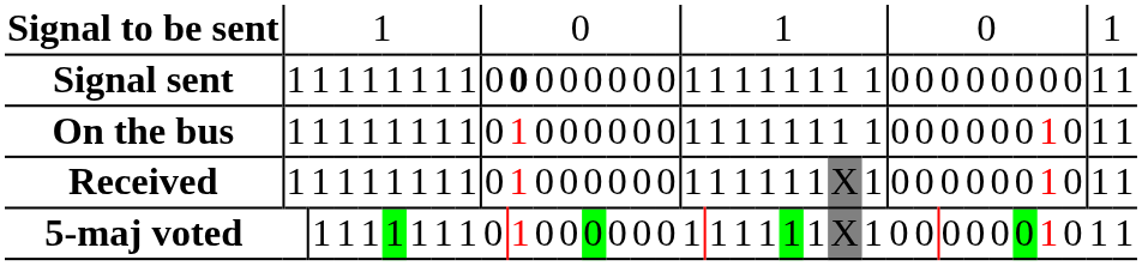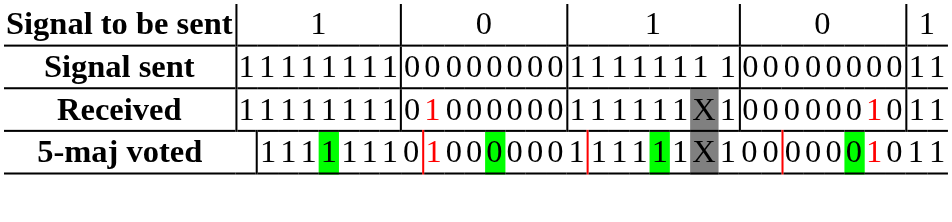 <table style="border-collapse: collapse">
 <tr style="border-bottom: solid black 1px">
 <th>Signal to be sent</th>
 <td style="text-align: center; border-left: solid black 1px" colspan="8">1</td>
 <td style="text-align: center; border-left: solid black 1px" colspan="8">0</td>
 <td style="text-align: center; border-left: solid black 1px" colspan="8">1</td>
 <td style="text-align: center; border-left: solid black 1px" colspan="8">0</td>
 <td style="text-align: center; border-left: solid black 1px" colspan="2">1</td>
 </tr>
 <tr style="border-bottom: solid black 1px">
 <th>Signal sent</th>
 <td style="border-left: solid black 1px">1</td>
 <td>1</td>
 <td>1</td>
 <td>1</td>
 <td>1</td>
 <td>1</td>
 <td>1</td>
 <td>1</td>
 <td style="border-left: solid black 1px">0</td>
-<td><strong>0</strong></td>
+<td>0</td>
 <td>0</td>
 <td>0</td>
 <td>0</td>
 <td>0</td>
 <td>0</td>
 <td>0</td>
 <td style="border-left: solid black 1px">1</td>
 <td>1</td>
 <td>1</td>
 <td>1</td>
 <td>1</td>
 <td>1</td>
 <td>1</td>
 <td>1</td>
 <td style="border-left: solid black 1px">0</td>
 <td>0</td>
 <td>0</td>
 <td>0</td>
 <td>0</td>
 <td>0</td>
 <td>0</td>
-<td>0</td>
-<td style="border-left: solid black 1px">1</td>
-<td>1</td>
-</tr>
-<tr style="border-bottom: solid black 1px">
-<th>On the bus</th>
-<td style="border-left: solid black 1px">1</td>
-<td>1</td>
-<td>1</td>
-<td>1</td>
-<td>1</td>
-<td>1</td>
-<td>1</td>
-<td>1</td>
-<td style="border-left: solid black 1px">0</td>
-<td style="color: red">1</td>
-<td>0</td>
-<td>0</td>
-<td>0</td>
-<td>0</td>
-<td>0</td>
-<td>0</td>
-<td style="border-left: solid black 1px">1</td>
-<td>1</td>
-<td>1</td>
-<td>1</td>
-<td>1</td>
-<td>1</td>
-<td>1</td>
-<td>1</td>
-<td style="border-left: solid black 1px">0</td>
-<td>0</td>
-<td>0</td>
-<td>0</td>
-<td>0</td>
-<td>0</td>
-<td style="color: red">1</td>
 <td>0</td>
 <td style="border-left: solid black 1px">1</td>
 <td>1</td>
 </tr>
 <tr style="border-bottom: solid black 1px">
 <th>Received</th>
 <td style="border-left: solid black 1px">1</td>
 <td>1</td>
 <td>1</td>
 <td>1</td>
 <td>1</td>
 <td>1</td>
 <td>1</td>
 <td>1</td>
 <td style="border-left: solid black 1px">0</td>
 <td style="color: red">1</td>
 <td>0</td>
 <td>0</td>
 <td>0</td>
 <td>0</td>
 <td>0</td>
 <td>0</td>
 <td style="border-left: solid black 1px">1</td>
 <td>1</td>
 <td>1</td>
 <td>1</td>
 <td>1</td>
 <td>1</td>
 <td style="background-color:gray">X</td>
 <td>1</td>
 <td style="border-left: solid black 1px">0</td>
 <td>0</td>
 <td>0</td>
 <td>0</td>
 <td>0</td>
 <td>0</td>
 <td style="color: red">1</td>
 <td>0</td>
 <td style="border-left: solid black 1px">1</td>
 <td>1</td>
 </tr>
 <tr style="border-bottom: solid black 1px">
 <th>5-maj voted</th>
 <td></td>
 <td style="border-left: solid black 1px">1</td>
 <td>1</td>
 <td>1</td>
 <td style="background-color: lime">1</td>
 <td>1</td>
 <td>1</td>
 <td>1</td>
 <td>0</td>
 <td style="color: red; border-left: solid red 1px">1</td>
 <td>0</td>
 <td>0</td>
 <td style="background-color: lime">0</td>
 <td>0</td>
 <td>0</td>
 <td>0</td>
 <td>1</td>
 <td style="border-left: solid red 1px">1</td>
 <td>1</td>
 <td>1</td>
 <td style="background-color: lime">1</td>
 <td>1</td>
 <td style="background-color: gray">X</td>
 <td>1</td>
 <td>0</td>
 <td>0</td>
 <td style="border-left: solid red 1px">0</td>
 <td>0</td>
 <td>0</td>
 <td style="background-color: lime">0</td>
 <td style="color: red">1</td>
 <td>0</td>
 <td>1</td>
 <td>1</td>
 </tr>
 </table>
